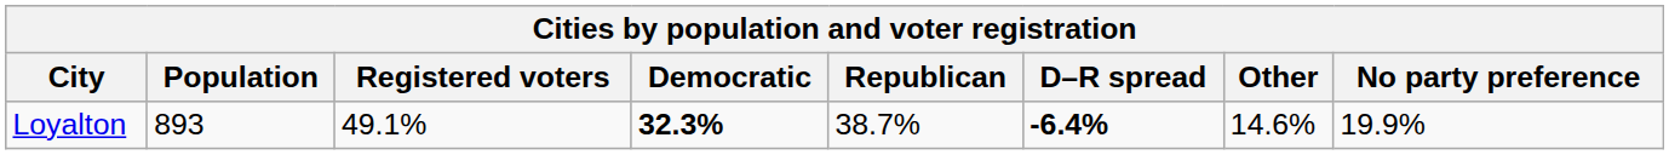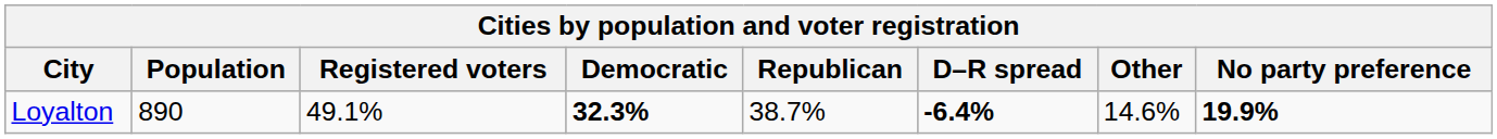 <table class="wikitable collapsible collapsed sortable" style="width: 100%;">
 <tr>
 <th colspan="8">Cities by population and voter registration</th>
 </tr>
 <tr>
 <th>City</th>
 <th data-sort-type="number">Population</th>
 <th data-sort-type="number">Registered voters<br></th>
 <th data-sort-type="number">Democratic</th>
 <th data-sort-type="number">Republican</th>
 <th data-sort-type="number">D–R spread</th>
 <th data-sort-type="number">Other</th>
 <th data-sort-type="number">No party preference</th>
 </tr>
 <tr>
 <td><a href='#'>Loyalton</a></td>
-<td>893</td>
+<td>890</td>
 <td>49.1%</td>
 <td><strong>32.3%</strong></td>
 <td>38.7%</td>
 <td><span><strong>-6.4%</strong></span></td>
 <td>14.6%</td>
-<td>19.9%</td>
+<td><strong>19.9%</strong></td>
 </tr>
 </table>
